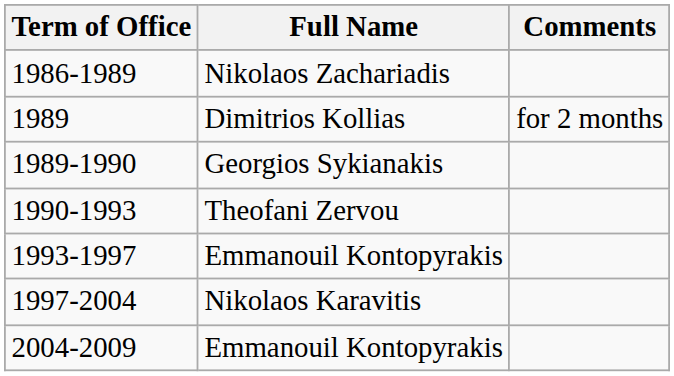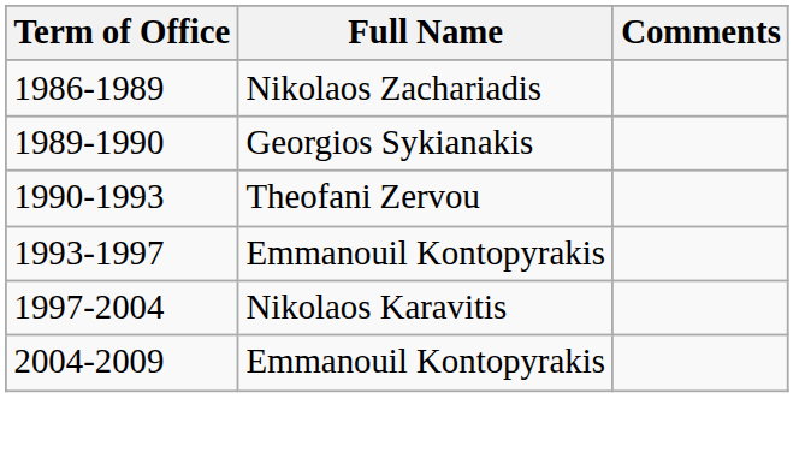 <table class="wikitable">
 <tr>
 <th>Term of Office</th>
 <th>Full Name</th>
 <th>Comments</th>
 </tr>
 <tr>
 <td>1986-1989</td>
 <td>Nikolaos Zachariadis</td>
 <td></td>
-</tr>
-<tr>
-<td>1989</td>
-<td>Dimitrios Kollias</td>
-<td>for 2 months</td>
 </tr>
 <tr>
 <td>1989-1990</td>
 <td>Georgios Sykianakis</td>
 <td></td>
 </tr>
 <tr>
 <td>1990-1993</td>
 <td>Theofani Zervou</td>
 <td></td>
 </tr>
 <tr>
 <td>1993-1997</td>
 <td>Εmmanouil Kontopyrakis</td>
 <td></td>
 </tr>
 <tr>
 <td>1997-2004</td>
 <td>Nikolaos Karavitis</td>
 <td></td>
 </tr>
 <tr>
 <td>2004-2009</td>
 <td>Εmmanouil Kontopyrakis</td>
 <td></td>
 </tr>
 </table>
